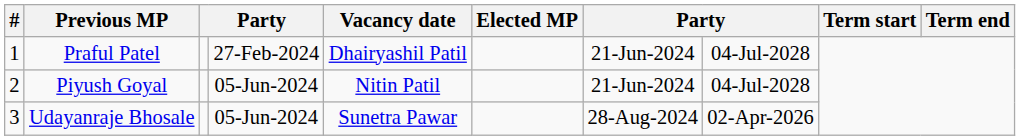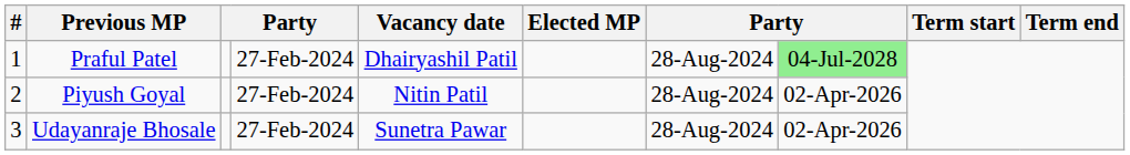 <table class="wikitable" style="text-align:center;">
 <tr>
 <th>#</th>
 <th>Previous MP</th>
 <th colspan="2">Party</th>
 <th>Vacancy date</th>
 <th>Elected MP</th>
 <th colspan="2">Party</th>
 <th>Term start</th>
 <th>Term end</th>
 </tr>
 <tr>
 <td>1</td>
 <td><a href='#'>Praful Patel</a></td>
 <td></td>
 <td>27-Feb-2024</td>
 <td><a href='#'>Dhairyashil Patil</a></td>
 <td></td>
-<td>21-Jun-2024</td>
-<td>04-Jul-2028</td>
+<td>28-Aug-2024</td>
+<td style="background: lightgreen;">04-Jul-2028</td>
 </tr>
 <tr>
 <td>2</td>
 <td><a href='#'>Piyush Goyal</a></td>
 <td></td>
-<td>05-Jun-2024</td>
+<td>27-Feb-2024</td>
 <td><a href='#'>Nitin Patil</a></td>
 <td></td>
-<td>21-Jun-2024</td>
-<td>04-Jul-2028</td>
+<td>28-Aug-2024</td>
+<td>02-Apr-2026</td>
 </tr>
 <tr>
 <td>3</td>
 <td><a href='#'>Udayanraje Bhosale</a></td>
 <td></td>
-<td>05-Jun-2024</td>
+<td>27-Feb-2024</td>
 <td><a href='#'>Sunetra Pawar</a></td>
 <td></td>
 <td>28-Aug-2024</td>
 <td>02-Apr-2026</td>
 </tr>
 </table>
